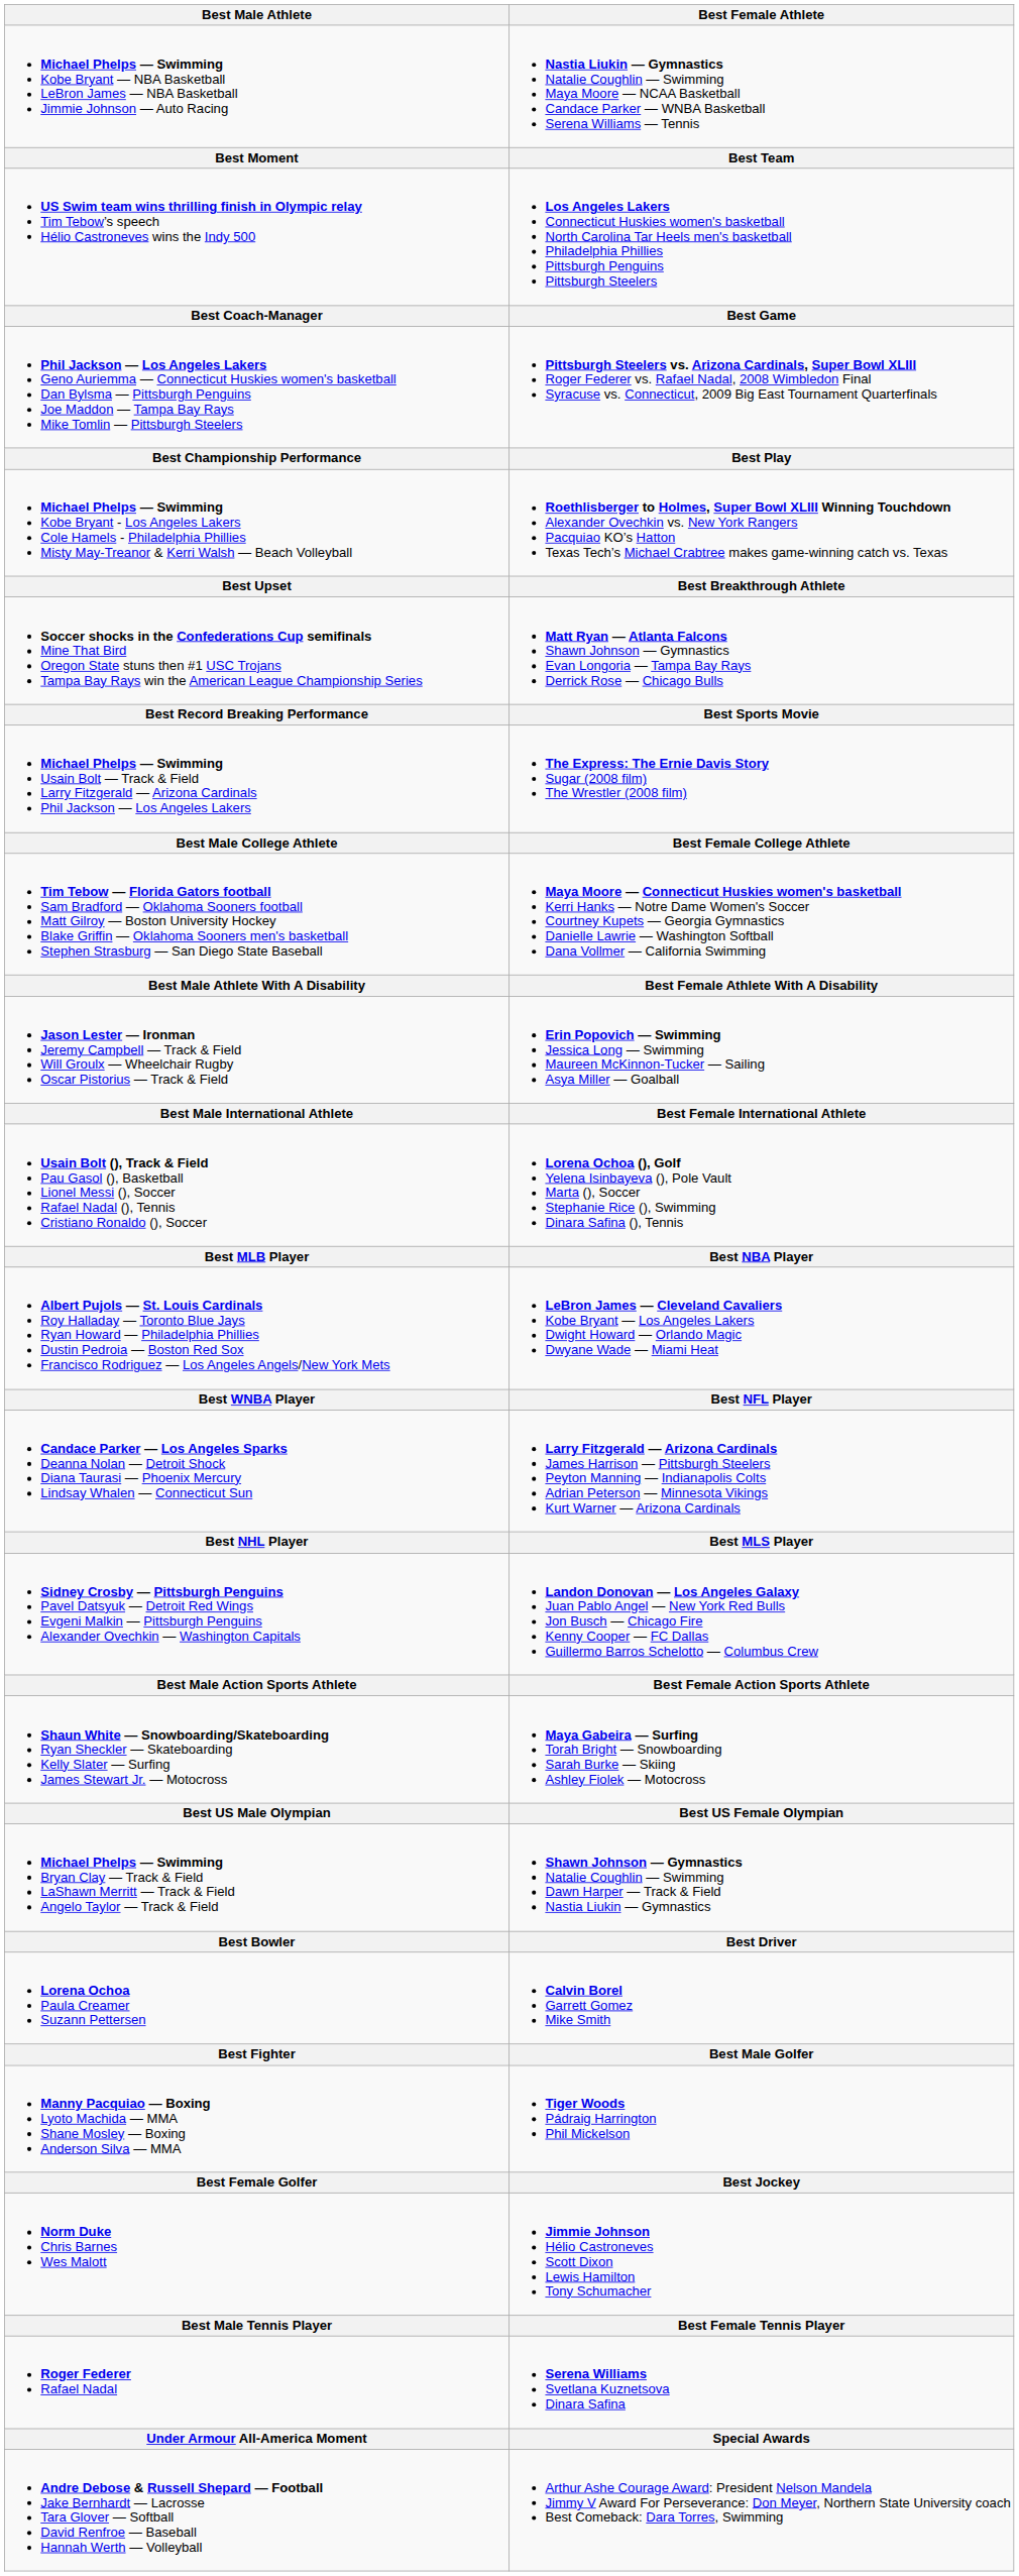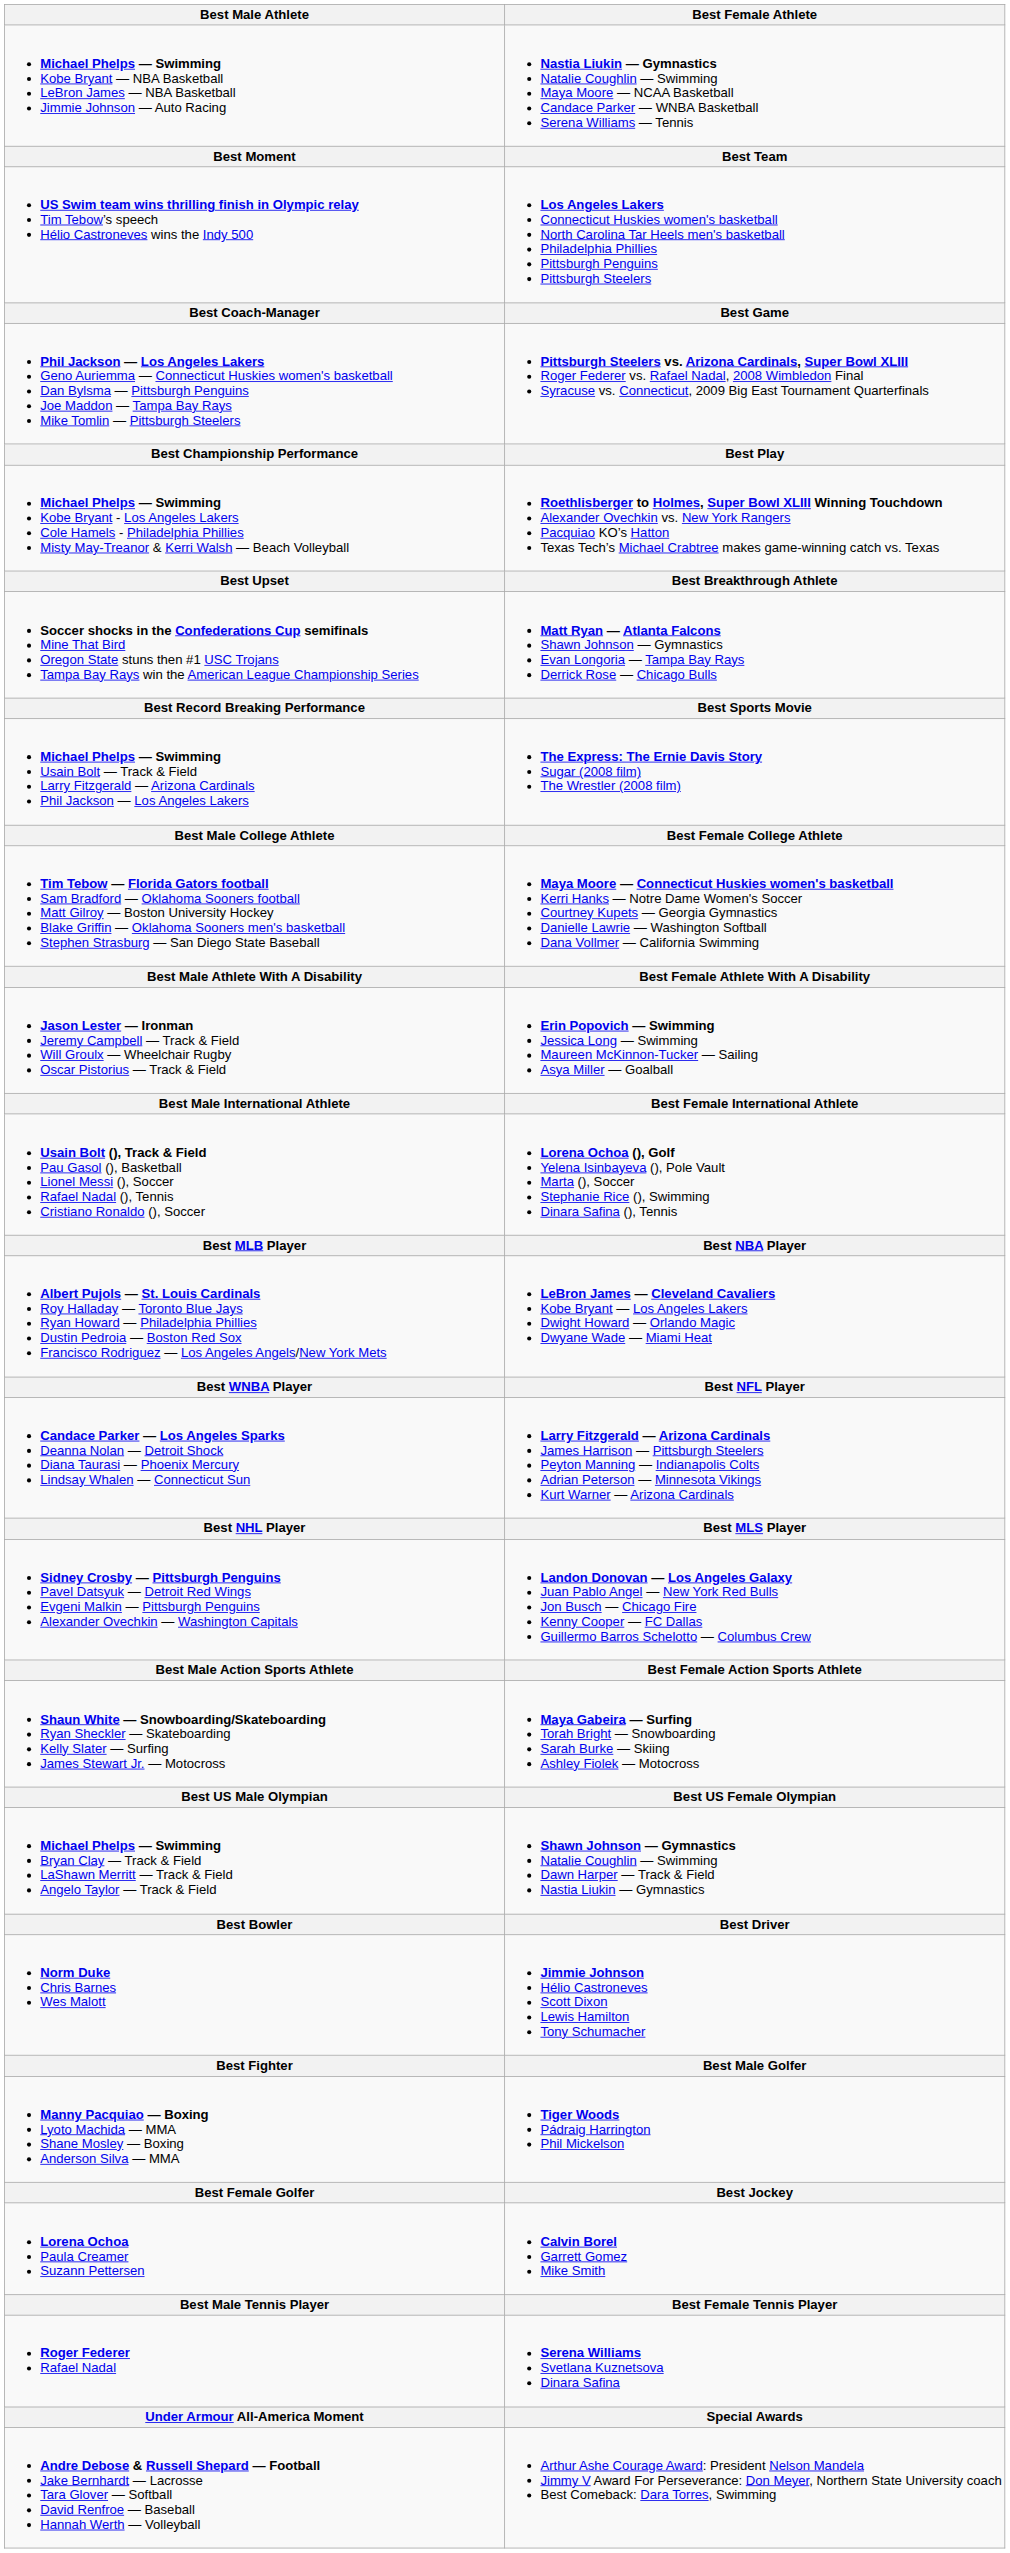 <table class="wikitable">
 <tr>
 <th style="width:50%;">Best Male Athlete</th>
 <th style="width:50%;">Best Female Athlete</th>
 </tr>
 <tr>
 <td valign="top"><br><ul><li><strong><a href='#'>Michael Phelps</a> — Swimming</strong> </li><li><a href='#'>Kobe Bryant</a> — NBA Basketball</li><li><a href='#'>LeBron James</a> — NBA Basketball</li><li><a href='#'>Jimmie Johnson</a> — Auto Racing</li></ul></td>
 <td valign="top"><br><ul><li><strong><a href='#'>Nastia Liukin</a> — Gymnastics</strong></li><li><a href='#'>Natalie Coughlin</a> — Swimming</li><li><a href='#'>Maya Moore</a> — NCAA Basketball</li><li><a href='#'>Candace Parker</a> — WNBA Basketball</li><li><a href='#'>Serena Williams</a> — Tennis</li></ul></td>
 </tr>
 <tr>
 <th>Best Moment</th>
 <th>Best Team</th>
 </tr>
 <tr>
 <td valign="top"><br><ul><li><strong><a href='#'>US Swim team wins thrilling finish in Olympic relay</a></strong></li><li><a href='#'>Tim Tebow</a>’s speech</li><li><a href='#'>Hélio Castroneves</a> wins the <a href='#'>Indy 500</a></li></ul></td>
 <td valign="top"><br><ul><li><strong><a href='#'>Los Angeles Lakers</a></strong></li><li><a href='#'>Connecticut Huskies women's basketball</a></li><li><a href='#'>North Carolina Tar Heels men's basketball</a></li><li><a href='#'>Philadelphia Phillies</a></li><li><a href='#'>Pittsburgh Penguins</a></li><li><a href='#'>Pittsburgh Steelers</a></li></ul></td>
 </tr>
 <tr>
 <th>Best Coach-Manager</th>
 <th>Best Game</th>
 </tr>
 <tr>
 <td valign="top"><br><ul><li><strong><a href='#'>Phil Jackson</a> — <a href='#'>Los Angeles Lakers</a></strong></li><li><a href='#'>Geno Auriemma</a> — <a href='#'>Connecticut Huskies women's basketball</a></li><li><a href='#'>Dan Bylsma</a> — <a href='#'>Pittsburgh Penguins</a></li><li><a href='#'>Joe Maddon</a> — <a href='#'>Tampa Bay Rays</a></li><li><a href='#'>Mike Tomlin</a> — <a href='#'>Pittsburgh Steelers</a></li></ul></td>
 <td valign="top"><br><ul><li><strong><a href='#'>Pittsburgh Steelers</a> vs. <a href='#'>Arizona Cardinals</a>, <a href='#'>Super Bowl XLIII</a></strong></li><li><a href='#'>Roger Federer</a> vs. <a href='#'>Rafael Nadal</a>, <a href='#'>2008 Wimbledon</a> Final</li><li><a href='#'>Syracuse</a> vs. <a href='#'>Connecticut</a>, 2009 Big East Tournament Quarterfinals</li></ul></td>
 </tr>
 <tr>
 <th>Best Championship Performance</th>
 <th>Best Play</th>
 </tr>
 <tr>
 <td valign="top"><br><ul><li><strong><a href='#'>Michael Phelps</a> — Swimming</strong></li><li><a href='#'>Kobe Bryant</a> - <a href='#'>Los Angeles Lakers</a></li><li><a href='#'>Cole Hamels</a> - <a href='#'>Philadelphia Phillies</a></li><li><a href='#'>Misty May-Treanor</a> & <a href='#'>Kerri Walsh</a> — Beach Volleyball</li></ul></td>
 <td valign="top"><br><ul><li><strong><a href='#'>Roethlisberger</a> to <a href='#'>Holmes</a>, <a href='#'>Super Bowl XLIII</a> Winning Touchdown</strong></li><li><a href='#'>Alexander Ovechkin</a> vs. <a href='#'>New York Rangers</a></li><li><a href='#'>Pacquiao</a> KO’s <a href='#'>Hatton</a></li><li>Texas Tech’s <a href='#'>Michael Crabtree</a> makes game-winning catch vs. Texas</li></ul></td>
 </tr>
 <tr>
 <th>Best Upset</th>
 <th>Best Breakthrough Athlete</th>
 </tr>
 <tr>
 <td valign="top"><br><ul><li><strong>  Soccer shocks  in the <a href='#'>Confederations Cup</a> semifinals</strong></li><li><a href='#'>Mine That Bird</a></li><li><a href='#'>Oregon State</a> stuns then #1 <a href='#'>USC Trojans</a></li><li><a href='#'>Tampa Bay Rays</a> win the <a href='#'>American League Championship Series</a></li></ul></td>
 <td valign="top"><br><ul><li><strong><a href='#'>Matt Ryan</a> — <a href='#'>Atlanta Falcons</a></strong></li><li><a href='#'>Shawn Johnson</a> — Gymnastics</li><li><a href='#'>Evan Longoria</a> — <a href='#'>Tampa Bay Rays</a></li><li><a href='#'>Derrick Rose</a> — <a href='#'>Chicago Bulls</a></li></ul></td>
 </tr>
 <tr>
 <th>Best Record Breaking Performance</th>
 <th>Best Sports Movie</th>
 </tr>
 <tr>
 <td valign="top"><br><ul><li><strong><a href='#'>Michael Phelps</a> — Swimming</strong></li><li><a href='#'>Usain Bolt</a> — Track & Field</li><li><a href='#'>Larry Fitzgerald</a> — <a href='#'>Arizona Cardinals</a></li><li><a href='#'>Phil Jackson</a> — <a href='#'>Los Angeles Lakers</a></li></ul></td>
 <td valign="top"><br><ul><li><strong><a href='#'>The Express: The Ernie Davis Story</a></strong></li><li><a href='#'>Sugar (2008 film)</a></li><li><a href='#'>The Wrestler (2008 film)</a></li></ul></td>
 </tr>
 <tr>
 <th>Best Male College Athlete</th>
 <th>Best Female College Athlete</th>
 </tr>
 <tr>
 <td valign="top"><br><ul><li><strong><a href='#'>Tim Tebow</a> — <a href='#'>Florida Gators football</a></strong></li><li><a href='#'>Sam Bradford</a> — <a href='#'>Oklahoma Sooners football</a></li><li><a href='#'>Matt Gilroy</a> — Boston University Hockey</li><li><a href='#'>Blake Griffin</a> — <a href='#'>Oklahoma Sooners men's basketball</a></li><li><a href='#'>Stephen Strasburg</a> — San Diego State Baseball</li></ul></td>
 <td valign="top"><br><ul><li><strong><a href='#'>Maya Moore</a> — <a href='#'>Connecticut Huskies women's basketball</a></strong></li><li><a href='#'>Kerri Hanks</a> — Notre Dame Women's Soccer</li><li><a href='#'>Courtney Kupets</a> — Georgia Gymnastics</li><li><a href='#'>Danielle Lawrie</a> — Washington Softball</li><li><a href='#'>Dana Vollmer</a> — California Swimming</li></ul></td>
 </tr>
 <tr>
 <th>Best Male Athlete With A Disability</th>
 <th>Best Female Athlete With A Disability</th>
 </tr>
 <tr>
 <td valign="top"><br><ul><li><strong><a href='#'>Jason Lester</a> — Ironman</strong></li><li><a href='#'>Jeremy Campbell</a> — Track & Field</li><li><a href='#'>Will Groulx</a> — Wheelchair Rugby</li><li><a href='#'>Oscar Pistorius</a> — Track & Field</li></ul></td>
 <td valign="top"><br><ul><li><strong><a href='#'>Erin Popovich</a> — Swimming</strong></li><li><a href='#'>Jessica Long</a> — Swimming</li><li><a href='#'>Maureen McKinnon-Tucker</a> — Sailing</li><li><a href='#'>Asya Miller</a> — Goalball</li></ul></td>
 </tr>
 <tr>
 <th>Best Male International Athlete</th>
 <th>Best Female International Athlete</th>
 </tr>
 <tr>
 <td valign="top"><br><ul><li><strong> <a href='#'>Usain Bolt</a> (), Track & Field</strong></li><li><a href='#'>Pau Gasol</a> (), Basketball</li><li><a href='#'>Lionel Messi</a> (), Soccer</li><li><a href='#'>Rafael Nadal</a> (), Tennis</li><li><a href='#'>Cristiano Ronaldo</a> (), Soccer</li></ul></td>
 <td valign="top"><br><ul><li><strong><a href='#'>Lorena Ochoa</a> (), Golf</strong></li><li><a href='#'>Yelena Isinbayeva</a> (), Pole Vault</li><li><a href='#'>Marta</a> (), Soccer</li><li><a href='#'>Stephanie Rice</a> (), Swimming</li><li><a href='#'>Dinara Safina</a> (), Tennis</li></ul></td>
 </tr>
 <tr>
 <th>Best <a href='#'>MLB</a> Player</th>
 <th>Best <a href='#'>NBA</a> Player</th>
 </tr>
 <tr>
 <td valign="top"><br><ul><li><strong><a href='#'>Albert Pujols</a> — <a href='#'>St. Louis Cardinals</a></strong></li><li><a href='#'>Roy Halladay</a> — <a href='#'>Toronto Blue Jays</a></li><li><a href='#'>Ryan Howard</a> — <a href='#'>Philadelphia Phillies</a></li><li><a href='#'>Dustin Pedroia</a> — <a href='#'>Boston Red Sox</a></li><li><a href='#'>Francisco Rodriguez</a> — <a href='#'>Los Angeles Angels</a>/<a href='#'>New York Mets</a></li></ul></td>
 <td valign="top"><br><ul><li><strong><a href='#'>LeBron James</a> — <a href='#'>Cleveland Cavaliers</a></strong></li><li><a href='#'>Kobe Bryant</a> — <a href='#'>Los Angeles Lakers</a></li><li><a href='#'>Dwight Howard</a> — <a href='#'>Orlando Magic</a></li><li><a href='#'>Dwyane Wade</a> — <a href='#'>Miami Heat</a></li></ul></td>
 </tr>
 <tr>
 <th>Best <a href='#'>WNBA</a> Player</th>
 <th>Best <a href='#'>NFL</a> Player</th>
 </tr>
 <tr>
 <td valign="top"><br><ul><li><strong><a href='#'>Candace Parker</a> — <a href='#'>Los Angeles Sparks</a></strong></li><li><a href='#'>Deanna Nolan</a> — <a href='#'>Detroit Shock</a></li><li><a href='#'>Diana Taurasi</a> — <a href='#'>Phoenix Mercury</a></li><li><a href='#'>Lindsay Whalen</a> — <a href='#'>Connecticut Sun</a></li></ul></td>
 <td valign="top"><br><ul><li><strong><a href='#'>Larry Fitzgerald</a> — <a href='#'>Arizona Cardinals</a></strong></li><li><a href='#'>James Harrison</a> — <a href='#'>Pittsburgh Steelers</a></li><li><a href='#'>Peyton Manning</a> — <a href='#'>Indianapolis Colts</a></li><li><a href='#'>Adrian Peterson</a> — <a href='#'>Minnesota Vikings</a></li><li><a href='#'>Kurt Warner</a> — <a href='#'>Arizona Cardinals</a></li></ul></td>
 </tr>
 <tr>
 <th>Best <a href='#'>NHL</a> Player</th>
 <th>Best <a href='#'>MLS</a> Player</th>
 </tr>
 <tr>
 <td valign="top"><br><ul><li><strong><a href='#'>Sidney Crosby</a> — <a href='#'>Pittsburgh Penguins</a></strong></li><li><a href='#'>Pavel Datsyuk</a> — <a href='#'>Detroit Red Wings</a></li><li><a href='#'>Evgeni Malkin</a> — <a href='#'>Pittsburgh Penguins</a></li><li><a href='#'>Alexander Ovechkin</a> — <a href='#'>Washington Capitals</a></li></ul></td>
 <td valign="top"><br><ul><li><strong><a href='#'>Landon Donovan</a> — <a href='#'>Los Angeles Galaxy</a></strong></li><li><a href='#'>Juan Pablo Angel</a> — <a href='#'>New York Red Bulls</a></li><li><a href='#'>Jon Busch</a> — <a href='#'>Chicago Fire</a></li><li><a href='#'>Kenny Cooper</a> — <a href='#'>FC Dallas</a></li><li><a href='#'>Guillermo Barros Schelotto</a> — <a href='#'>Columbus Crew</a></li></ul></td>
 </tr>
 <tr>
 <th>Best Male Action Sports Athlete</th>
 <th>Best Female Action Sports Athlete</th>
 </tr>
 <tr>
 <td valign="top"><br><ul><li><strong><a href='#'>Shaun White</a> — Snowboarding/Skateboarding</strong></li><li><a href='#'>Ryan Sheckler</a> — Skateboarding</li><li><a href='#'>Kelly Slater</a> — Surfing</li><li><a href='#'>James Stewart Jr.</a> — Motocross</li></ul></td>
 <td valign="top"><br><ul><li><strong><a href='#'>Maya Gabeira</a> — Surfing</strong></li><li><a href='#'>Torah Bright</a> — Snowboarding</li><li><a href='#'>Sarah Burke</a> — Skiing</li><li><a href='#'>Ashley Fiolek</a> — Motocross</li></ul></td>
 </tr>
 <tr>
 <th>Best US Male Olympian</th>
 <th>Best US Female Olympian</th>
 </tr>
 <tr>
 <td valign="top"><br><ul><li><strong> <a href='#'>Michael Phelps</a> — Swimming</strong></li><li><a href='#'>Bryan Clay</a> — Track & Field</li><li><a href='#'>LaShawn Merritt</a> — Track & Field</li><li><a href='#'>Angelo Taylor</a> — Track & Field</li></ul></td>
 <td valign="top"><br><ul><li><strong><a href='#'>Shawn Johnson</a> — Gymnastics</strong></li><li><a href='#'>Natalie Coughlin</a> — Swimming</li><li><a href='#'>Dawn Harper</a> — Track & Field</li><li><a href='#'>Nastia Liukin</a> — Gymnastics</li></ul></td>
 </tr>
 <tr>
 <th>Best Bowler</th>
 <th>Best Driver</th>
 </tr>
 <tr>
-<td valign="top"><br><ul><li><strong><a href='#'>Lorena Ochoa</a></strong></li><li><a href='#'>Paula Creamer</a></li><li><a href='#'>Suzann Pettersen</a></li></ul></td>
-<td valign="top"><br><ul><li><strong><a href='#'>Calvin Borel</a></strong></li><li><a href='#'>Garrett Gomez</a></li><li><a href='#'>Mike Smith</a></li></ul></td>
+<td valign="top"><br><ul><li><strong><a href='#'>Norm Duke</a></strong></li><li><a href='#'>Chris Barnes</a></li><li><a href='#'>Wes Malott</a></li></ul></td>
+<td valign="top"><br><ul><li><strong><a href='#'>Jimmie Johnson</a></strong></li><li><a href='#'>Hélio Castroneves</a></li><li><a href='#'>Scott Dixon</a></li><li><a href='#'>Lewis Hamilton</a></li><li><a href='#'>Tony Schumacher</a></li></ul></td>
 </tr>
 <tr>
 <th>Best Fighter</th>
 <th>Best Male Golfer</th>
 </tr>
 <tr>
 <td valign="top"><br><ul><li><strong><a href='#'>Manny Pacquiao</a> — Boxing</strong></li><li><a href='#'>Lyoto Machida</a> — MMA</li><li><a href='#'>Shane Mosley</a> — Boxing</li><li><a href='#'>Anderson Silva</a> — MMA</li></ul></td>
 <td valign="top"><br><ul><li><strong><a href='#'>Tiger Woods</a></strong></li><li><a href='#'>Pádraig Harrington</a></li><li><a href='#'>Phil Mickelson</a></li></ul></td>
 </tr>
 <tr>
 <th>Best Female Golfer</th>
 <th>Best Jockey</th>
 </tr>
 <tr>
-<td valign="top"><br><ul><li><strong><a href='#'>Norm Duke</a></strong></li><li><a href='#'>Chris Barnes</a></li><li><a href='#'>Wes Malott</a></li></ul></td>
-<td valign="top"><br><ul><li><strong><a href='#'>Jimmie Johnson</a></strong></li><li><a href='#'>Hélio Castroneves</a></li><li><a href='#'>Scott Dixon</a></li><li><a href='#'>Lewis Hamilton</a></li><li><a href='#'>Tony Schumacher</a></li></ul></td>
+<td valign="top"><br><ul><li><strong><a href='#'>Lorena Ochoa</a></strong></li><li><a href='#'>Paula Creamer</a></li><li><a href='#'>Suzann Pettersen</a></li></ul></td>
+<td valign="top"><br><ul><li><strong><a href='#'>Calvin Borel</a></strong></li><li><a href='#'>Garrett Gomez</a></li><li><a href='#'>Mike Smith</a></li></ul></td>
 </tr>
 <tr>
 <th>Best Male Tennis Player</th>
 <th>Best Female Tennis Player</th>
 </tr>
 <tr>
 <td valign="top"><br><ul><li><strong><a href='#'>Roger Federer</a></strong></li><li><a href='#'>Rafael Nadal</a></li></ul></td>
 <td valign="top"><br><ul><li><strong><a href='#'>Serena Williams</a></strong></li><li><a href='#'>Svetlana Kuznetsova</a></li><li><a href='#'>Dinara Safina</a></li></ul></td>
 </tr>
 <tr>
 <th><a href='#'>Under Armour</a> All-America Moment</th>
 <th>Special Awards</th>
 </tr>
 <tr>
 <td valign="top"><br><ul><li><strong><a href='#'>Andre Debose</a> & <a href='#'>Russell Shepard</a> — Football</strong></li><li><a href='#'>Jake Bernhardt</a> — Lacrosse</li><li><a href='#'>Tara Glover</a> — Softball</li><li><a href='#'>David Renfroe</a> — Baseball</li><li><a href='#'>Hannah Werth</a> — Volleyball</li></ul></td>
 <td valign="top"><br><ul><li><a href='#'>Arthur Ashe Courage Award</a>: President <a href='#'>Nelson Mandela</a></li><li><a href='#'>Jimmy V</a> Award For Perseverance: <a href='#'>Don Meyer</a>, Northern State University coach</li><li>Best Comeback: <a href='#'>Dara Torres</a>, Swimming</li></ul></td>
 </tr>
 </table>
